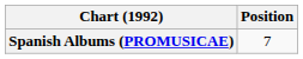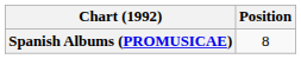 <table class="wikitable sortable plainrowheaders" style="text-align:center;">
 <tr>
 <th scope="column">Chart (1992)</th>
 <th scope="column">Position</th>
 </tr>
 <tr>
 <th scope="row">Spanish Albums (<a href='#'>PROMUSICAE</a>)</th>
-<td style="text-align:center;">7</td>
+<td style="text-align:center;">8</td>
 </tr>
 </table>
